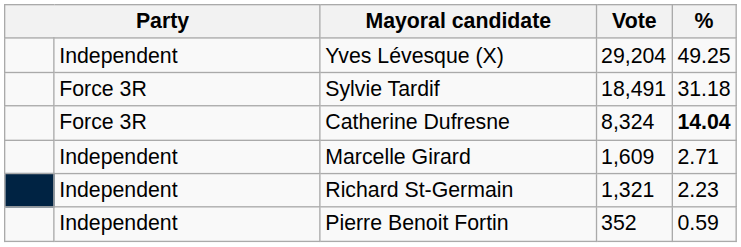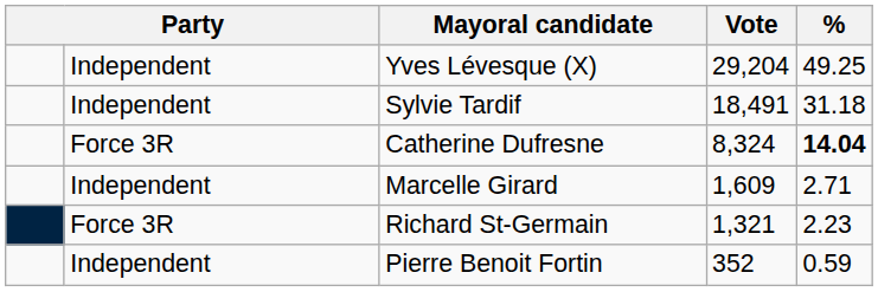 <table class="wikitable">
 <tr>
 <th bgcolor="#DDDDFF" width="230px" colspan="2">Party</th>
 <th bgcolor="#DDDDFF" width="200px">Mayoral candidate</th>
 <th bgcolor="#DDDDFF" width="50px">Vote</th>
 <th bgcolor="#DDDDFF" width="30px">%</th>
 </tr>
 <tr>
 <td> </td>
 <td>Independent</td>
 <td>Yves Lévesque (X)</td>
 <td>29,204</td>
 <td>49.25</td>
 </tr>
 <tr>
 <td> </td>
-<td>Force 3R</td>
+<td>Independent</td>
 <td>Sylvie Tardif</td>
 <td>18,491</td>
 <td>31.18</td>
 </tr>
 <tr>
 <td> </td>
 <td>Force 3R</td>
 <td>Catherine Dufresne</td>
 <td>8,324</td>
 <td><strong>14.04</strong></td>
 </tr>
 <tr>
 <td> </td>
 <td>Independent</td>
 <td>Marcelle Girard</td>
 <td>1,609</td>
 <td>2.71</td>
 </tr>
 <tr>
 <td bgcolor=#002343  width="30px"> </td>
-<td>Independent</td>
+<td>Force 3R</td>
 <td>Richard St-Germain</td>
 <td>1,321</td>
 <td>2.23</td>
 </tr>
 <tr>
 <td> </td>
 <td>Independent</td>
 <td>Pierre Benoit Fortin</td>
 <td>352</td>
 <td>0.59</td>
 </tr>
 </table>
